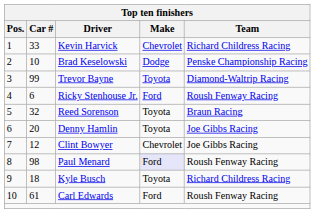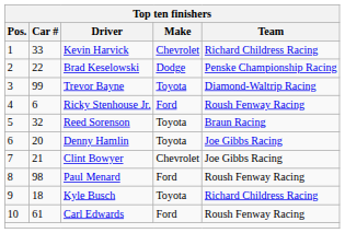 <table class="wikitable" style="font-size: 85%;">
 <tr>
 <th colspan=5 align=center>Top ten finishers</th>
 </tr>
 <tr>
 <th>Pos.</th>
 <th>Car #</th>
 <th>Driver</th>
 <th>Make</th>
 <th>Team</th>
 </tr>
 <tr>
 <td>1</td>
 <td>33</td>
 <td><a href='#'>Kevin Harvick</a></td>
 <td><a href='#'>Chevrolet</a></td>
 <td><a href='#'>Richard Childress Racing</a></td>
 </tr>
 <tr>
 <td>2</td>
-<td>10</td>
+<td>22</td>
 <td><a href='#'>Brad Keselowski</a></td>
 <td><a href='#'>Dodge</a></td>
 <td><a href='#'>Penske Championship Racing</a></td>
 </tr>
 <tr>
 <td>3</td>
 <td>99</td>
 <td><a href='#'>Trevor Bayne</a></td>
 <td><a href='#'>Toyota</a></td>
 <td><a href='#'>Diamond-Waltrip Racing</a></td>
 </tr>
 <tr>
 <td>4</td>
 <td>6</td>
 <td><a href='#'>Ricky Stenhouse Jr.</a></td>
 <td><a href='#'>Ford</a></td>
 <td><a href='#'>Roush Fenway Racing</a></td>
 </tr>
 <tr>
 <td>5</td>
 <td>32</td>
 <td><a href='#'>Reed Sorenson</a></td>
 <td>Toyota</td>
 <td><a href='#'>Braun Racing</a></td>
 </tr>
 <tr>
 <td>6</td>
 <td>20</td>
 <td><a href='#'>Denny Hamlin</a></td>
 <td>Toyota</td>
 <td><a href='#'>Joe Gibbs Racing</a></td>
 </tr>
 <tr>
 <td>7</td>
-<td>12</td>
+<td>21</td>
 <td><a href='#'>Clint Bowyer</a></td>
 <td>Chevrolet</td>
 <td>Joe Gibbs Racing</td>
 </tr>
 <tr>
 <td>8</td>
 <td>98</td>
 <td><a href='#'>Paul Menard</a></td>
-<td style="background: lavender;">Ford</td>
+<td>Ford</td>
 <td>Roush Fenway Racing</td>
 </tr>
 <tr>
 <td>9</td>
 <td>18</td>
 <td><a href='#'>Kyle Busch</a></td>
 <td>Toyota</td>
 <td><a href='#'>Richard Childress Racing</a></td>
 </tr>
 <tr>
 <td>10</td>
 <td>61</td>
 <td><a href='#'>Carl Edwards</a></td>
 <td>Ford</td>
 <td>Roush Fenway Racing</td>
 </tr>
 <tr>
 <td colspan=5 align=center></td>
 </tr>
 </table>
